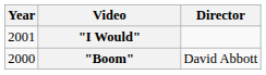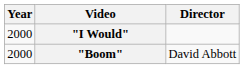 <table class="wikitable plainrowheaders">
 <tr>
 <th>Year</th>
 <th style="width:10em;">Video</th>
 <th>Director</th>
 </tr>
 <tr>
-<td>2001</td>
+<td>2000</td>
 <th scope="row">"I Would"</th>
 <td></td>
 </tr>
 <tr>
 <td>2000</td>
 <th scope="row">"Boom"</th>
 <td>David Abbott</td>
 </tr>
 </table>
